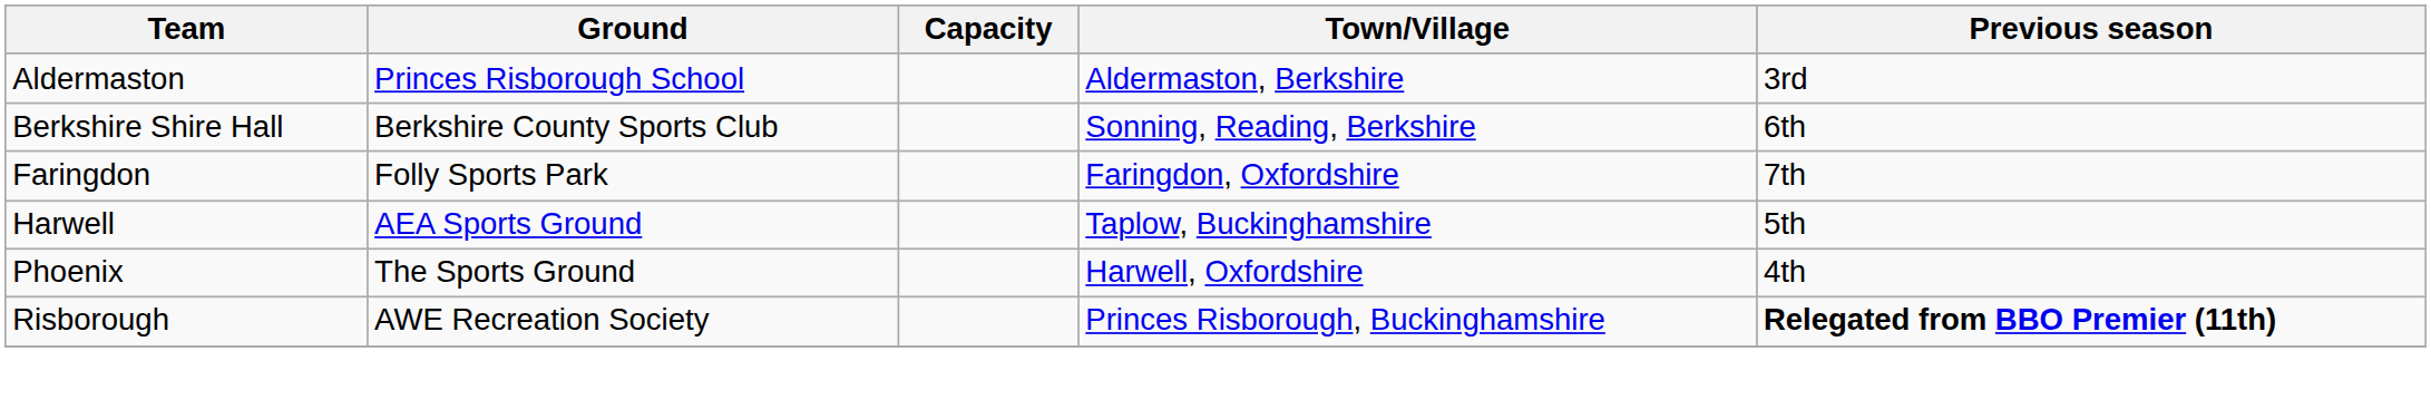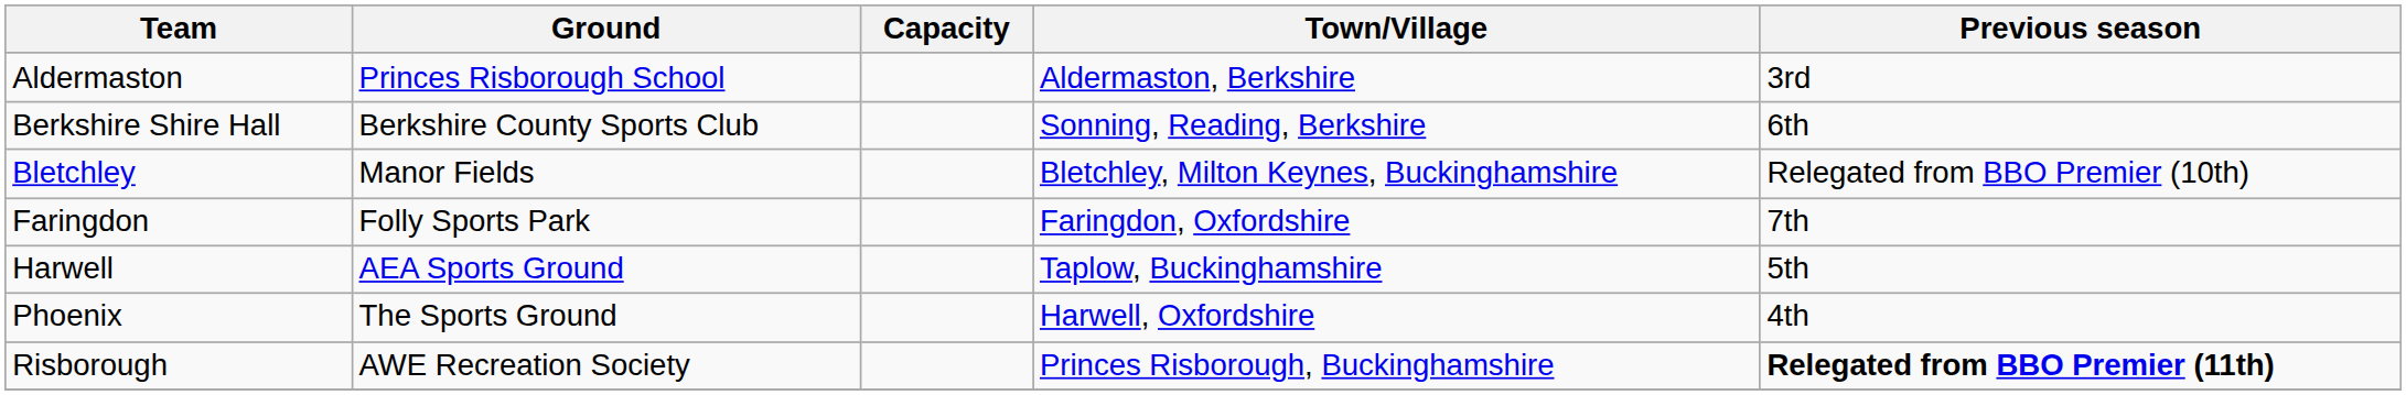 <table class="wikitable sortable" width=100%>
 <tr>
 <th>Team</th>
 <th>Ground</th>
 <th>Capacity</th>
 <th>Town/Village</th>
 <th>Previous season</th>
 </tr>
 <tr>
 <td>Aldermaston</td>
 <td><a href='#'>Princes Risborough School</a></td>
 <td></td>
 <td><a href='#'>Aldermaston</a>, <a href='#'>Berkshire</a></td>
 <td>3rd</td>
 </tr>
 <tr>
 <td>Berkshire Shire Hall</td>
 <td>Berkshire County Sports Club</td>
 <td></td>
 <td><a href='#'>Sonning</a>, <a href='#'>Reading</a>, <a href='#'>Berkshire</a></td>
 <td>6th</td>
+</tr>
+<tr>
+<td><a href='#'>Bletchley</a></td>
+<td>Manor Fields</td>
+<td></td>
+<td><a href='#'>Bletchley</a>, <a href='#'>Milton Keynes</a>, <a href='#'>Buckinghamshire</a></td>
+<td>Relegated from <a href='#'>BBO Premier</a> (10th)</td>
 </tr>
 <tr>
 <td>Faringdon</td>
 <td>Folly Sports Park</td>
 <td></td>
 <td><a href='#'>Faringdon</a>, <a href='#'>Oxfordshire</a></td>
 <td>7th</td>
 </tr>
 <tr>
 <td>Harwell</td>
 <td><a href='#'>AEA Sports Ground</a></td>
 <td></td>
 <td><a href='#'>Taplow</a>, <a href='#'>Buckinghamshire</a></td>
 <td>5th</td>
 </tr>
 <tr>
 <td>Phoenix</td>
 <td>The Sports Ground</td>
 <td></td>
 <td><a href='#'>Harwell</a>, <a href='#'>Oxfordshire</a></td>
 <td>4th</td>
 </tr>
 <tr>
 <td>Risborough</td>
 <td>AWE Recreation Society</td>
 <td></td>
 <td><a href='#'>Princes Risborough</a>, <a href='#'>Buckinghamshire</a></td>
 <td><strong>Relegated from <a href='#'>BBO Premier</a> (11th)</strong></td>
 </tr>
 <tr>
 </tr>
 </table>
